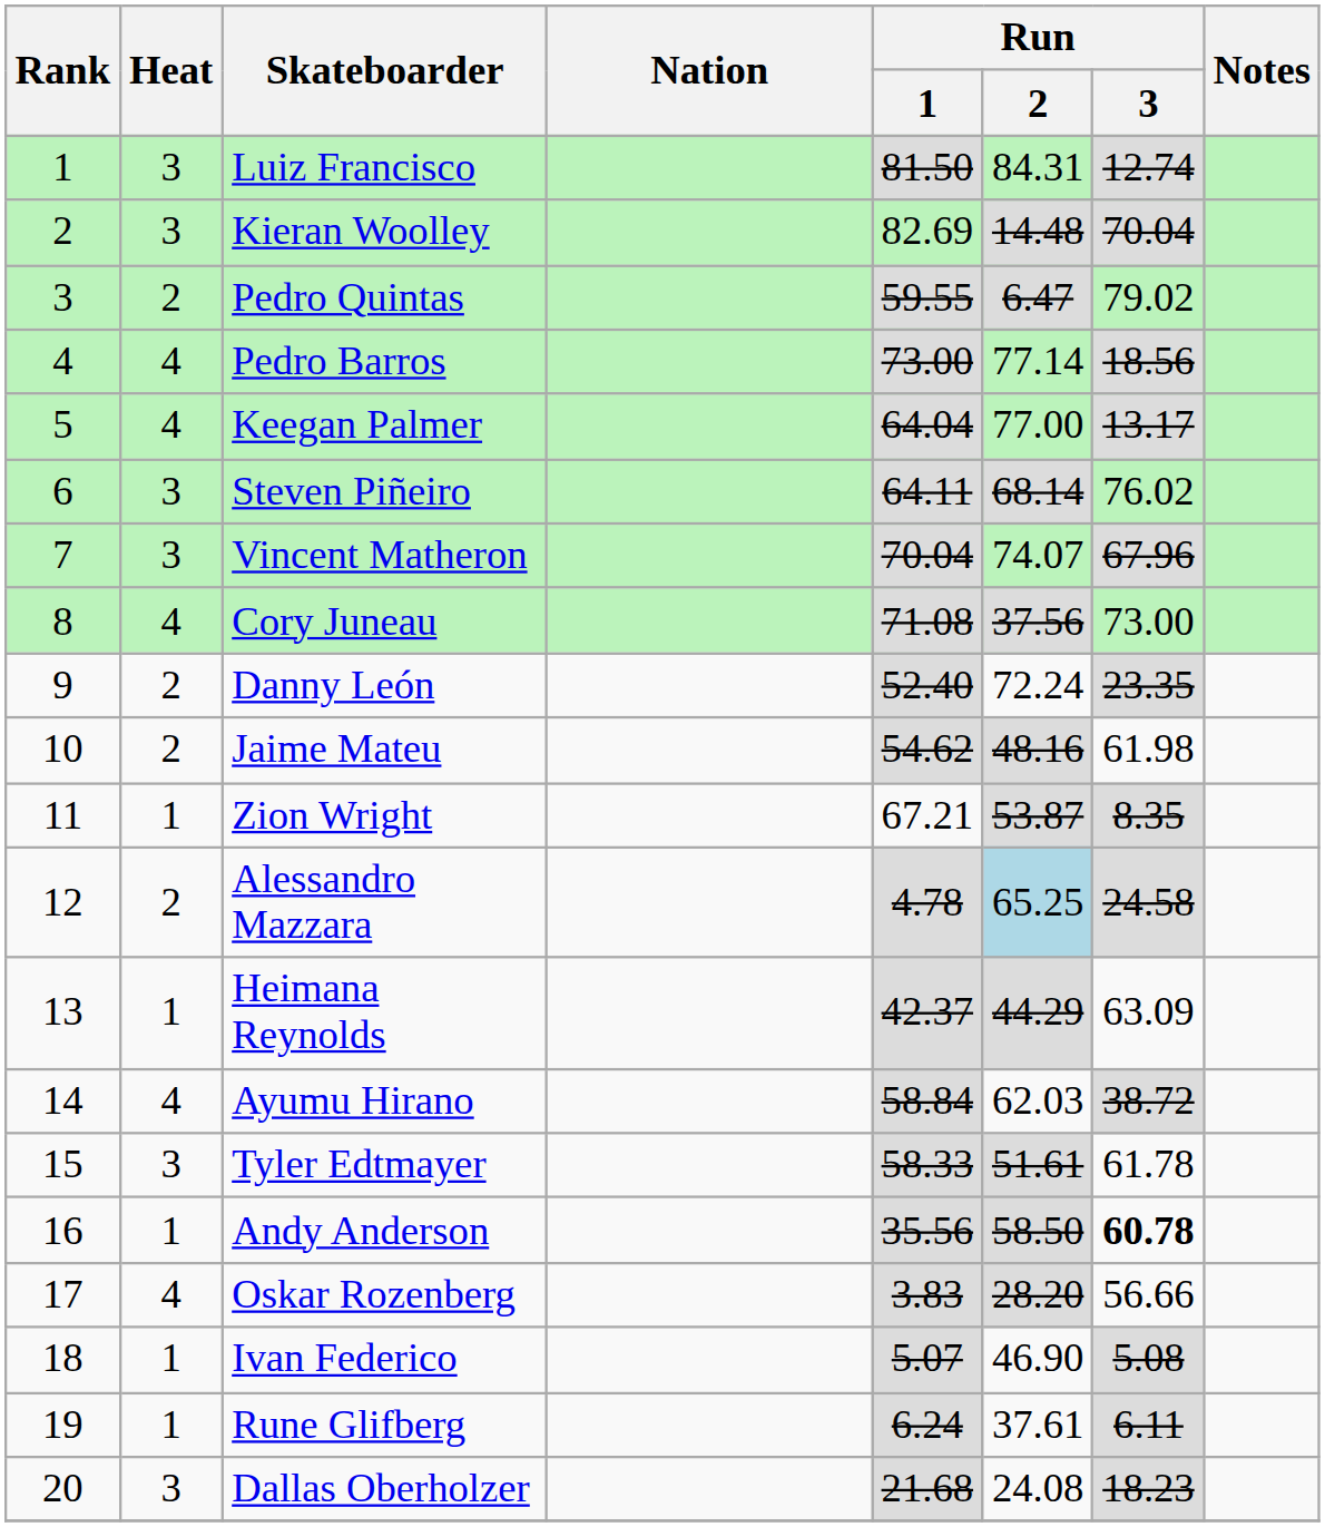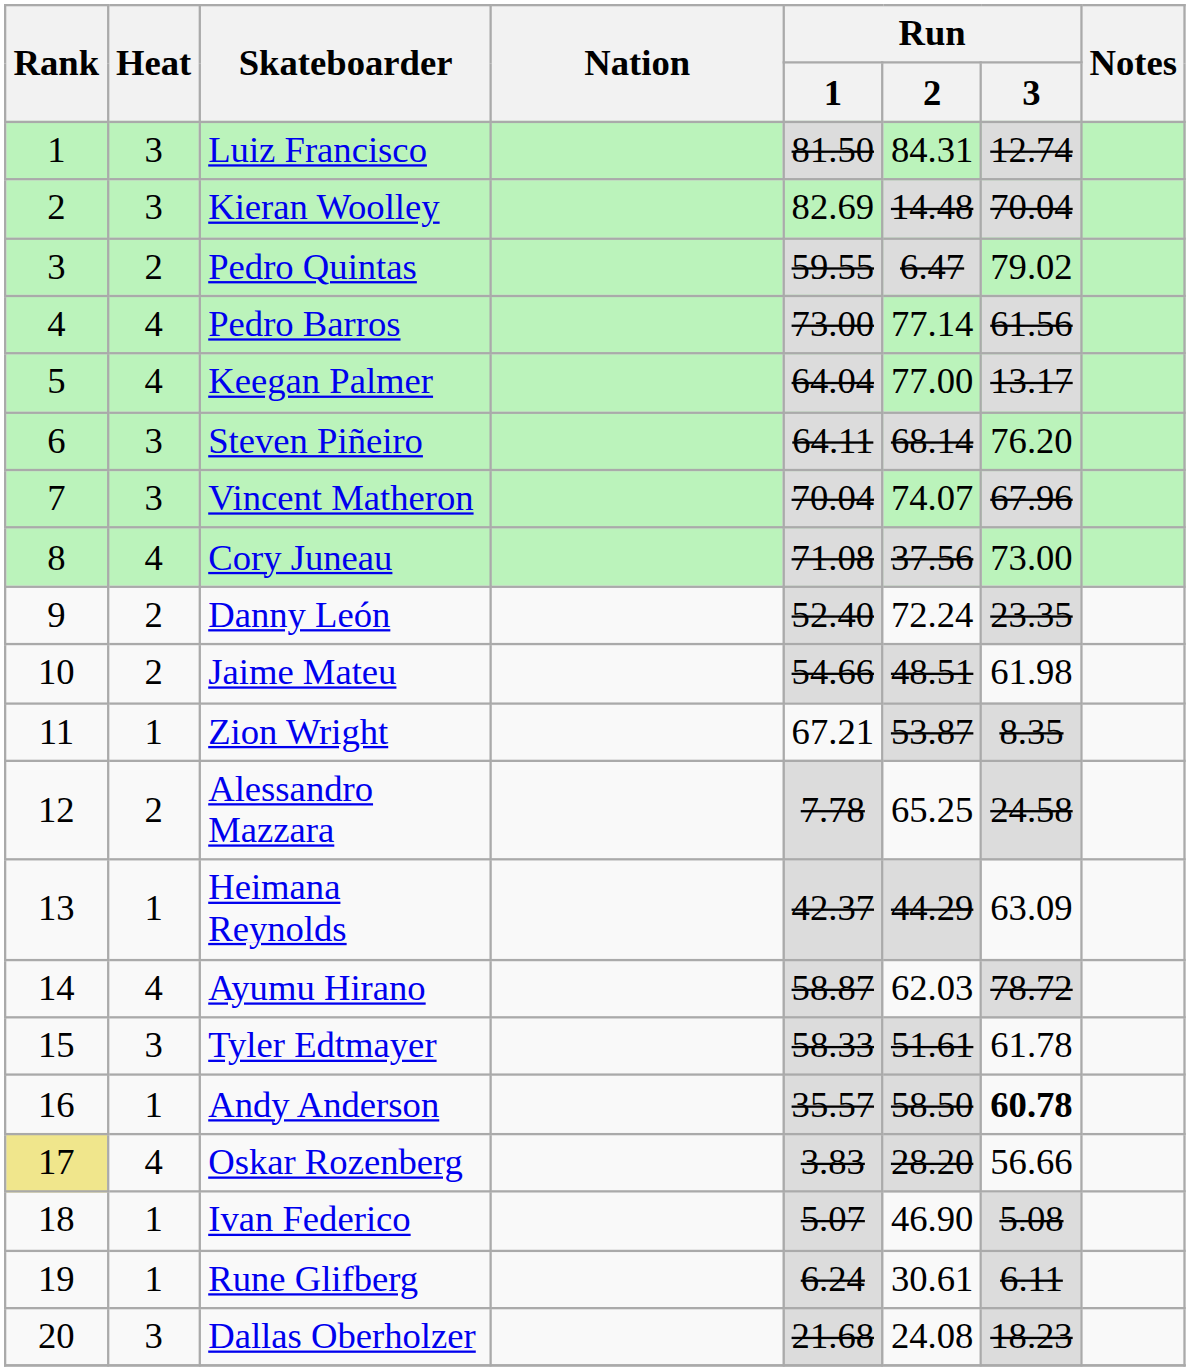 <table class="wikitable sortable" style="text-align:center">
 <tr>
 <th rowspan="2" width="30">Rank</th>
 <th rowspan="2" width="30">Heat</th>
 <th rowspan="2" width="120">Skateboarder</th>
 <th rowspan="2" width="120">Nation</th>
 <th colspan="3">Run</th>
 <th rowspan="2" width="30">Notes</th>
 </tr>
 <tr>
 <th width="20">1</th>
 <th width="20">2</th>
 <th width="20">3</th>
 </tr>
 <tr bgcolor="bbf3bb">
 <td>1</td>
 <td>3</td>
 <td align="left"><a href='#'>Luiz Francisco</a></td>
 <td align="left"></td>
 <td bgcolor="gainsboro"><s>81.50</s></td>
 <td>84.31</td>
 <td bgcolor="gainsboro"><s>12.74</s></td>
 <td></td>
 </tr>
 <tr bgcolor="bbf3bb">
 <td>2</td>
 <td>3</td>
 <td align="left"><a href='#'>Kieran Woolley</a></td>
 <td align="left"></td>
 <td>82.69</td>
 <td bgcolor="gainsboro"><s>14.48</s></td>
 <td bgcolor="gainsboro"><s>70.04</s></td>
 <td></td>
 </tr>
 <tr bgcolor="bbf3bb">
 <td>3</td>
 <td>2</td>
 <td align="left"><a href='#'>Pedro Quintas</a></td>
 <td align="left"></td>
 <td bgcolor="gainsboro"><s>59.55</s></td>
 <td bgcolor="gainsboro"><s>6.47</s></td>
 <td>79.02</td>
 <td></td>
 </tr>
 <tr bgcolor="bbf3bb">
 <td>4</td>
 <td>4</td>
 <td align="left"><a href='#'>Pedro Barros</a></td>
 <td align="left"></td>
 <td bgcolor="gainsboro"><s>73.00</s></td>
 <td>77.14</td>
-<td bgcolor="gainsboro"><s>18.56</s></td>
+<td bgcolor="gainsboro"><s>61.56</s></td>
 <td></td>
 </tr>
 <tr bgcolor="bbf3bb">
 <td>5</td>
 <td>4</td>
 <td align="left"><a href='#'>Keegan Palmer</a></td>
 <td align="left"></td>
 <td bgcolor="gainsboro"><s>64.04</s></td>
 <td>77.00</td>
 <td bgcolor="gainsboro"><s>13.17</s></td>
 <td></td>
 </tr>
 <tr bgcolor="bbf3bb">
 <td>6</td>
 <td>3</td>
 <td align="left"><a href='#'>Steven Piñeiro</a></td>
 <td align="left"></td>
 <td bgcolor="gainsboro"><s>64.11</s></td>
 <td bgcolor="gainsboro"><s>68.14</s></td>
-<td>76.02</td>
+<td>76.20</td>
 <td></td>
 </tr>
 <tr bgcolor="bbf3bb">
 <td>7</td>
 <td>3</td>
 <td align="left"><a href='#'>Vincent Matheron</a></td>
 <td align="left"></td>
 <td bgcolor="gainsboro"><s>70.04</s></td>
 <td>74.07</td>
 <td bgcolor="gainsboro"><s>67.96</s></td>
 <td></td>
 </tr>
 <tr bgcolor="bbf3bb">
 <td>8</td>
 <td>4</td>
 <td align="left"><a href='#'>Cory Juneau</a></td>
 <td align="left"></td>
 <td bgcolor="gainsboro"><s>71.08</s></td>
 <td bgcolor="gainsboro"><s>37.56</s></td>
 <td>73.00</td>
 <td></td>
 </tr>
 <tr>
 <td>9</td>
 <td>2</td>
 <td align="left"><a href='#'>Danny León</a></td>
 <td align="left"></td>
 <td bgcolor="gainsboro"><s>52.40</s></td>
 <td>72.24</td>
 <td bgcolor="gainsboro"><s>23.35</s></td>
 <td></td>
 </tr>
 <tr>
 <td>10</td>
 <td>2</td>
 <td align="left"><a href='#'>Jaime Mateu</a></td>
 <td align="left"></td>
-<td bgcolor="gainsboro"><s>54.62</s></td>
-<td bgcolor="gainsboro"><s>48.16</s></td>
+<td bgcolor="gainsboro"><s>54.66</s></td>
+<td bgcolor="gainsboro"><s>48.51</s></td>
 <td>61.98</td>
 <td></td>
 </tr>
 <tr>
 <td>11</td>
 <td>1</td>
 <td align="left"><a href='#'>Zion Wright</a></td>
 <td align="left"></td>
 <td>67.21</td>
 <td bgcolor="gainsboro"><s>53.87</s></td>
 <td bgcolor="gainsboro"><s>8.35</s></td>
 <td></td>
 </tr>
 <tr>
 <td>12</td>
 <td>2</td>
 <td align="left"><a href='#'>Alessandro Mazzara</a></td>
 <td align="left"></td>
-<td bgcolor="gainsboro"><s>4.78</s></td>
-<td style="background: lightblue;">65.25</td>
+<td bgcolor="gainsboro"><s>7.78</s></td>
+<td>65.25</td>
 <td bgcolor="gainsboro"><s>24.58</s></td>
 <td></td>
 </tr>
 <tr>
 <td>13</td>
 <td>1</td>
 <td align="left"><a href='#'>Heimana Reynolds</a></td>
 <td align="left"></td>
 <td bgcolor="gainsboro"><s>42.37</s></td>
 <td bgcolor="gainsboro"><s>44.29</s></td>
 <td>63.09</td>
 <td></td>
 </tr>
 <tr>
 <td>14</td>
 <td>4</td>
 <td align="left"><a href='#'>Ayumu Hirano</a></td>
 <td align="left"></td>
-<td bgcolor="gainsboro"><s>58.84</s></td>
+<td bgcolor="gainsboro"><s>58.87</s></td>
 <td>62.03</td>
-<td bgcolor="gainsboro"><s>38.72</s></td>
+<td bgcolor="gainsboro"><s>78.72</s></td>
 <td></td>
 </tr>
 <tr>
 <td>15</td>
 <td>3</td>
 <td align="left"><a href='#'>Tyler Edtmayer</a></td>
 <td align="left"></td>
 <td bgcolor="gainsboro"><s>58.33</s></td>
 <td bgcolor="gainsboro"><s>51.61</s></td>
 <td>61.78</td>
 <td></td>
 </tr>
 <tr>
 <td>16</td>
 <td>1</td>
 <td align="left"><a href='#'>Andy Anderson</a></td>
 <td align="left"></td>
-<td bgcolor="gainsboro"><s>35.56</s></td>
+<td bgcolor="gainsboro"><s>35.57</s></td>
 <td bgcolor="gainsboro"><s>58.50</s></td>
 <td><strong>60.78</strong></td>
 <td></td>
 </tr>
 <tr>
-<td>17</td>
+<td style="background: khaki;">17</td>
 <td>4</td>
 <td align="left"><a href='#'>Oskar Rozenberg</a></td>
 <td align="left"></td>
 <td bgcolor="gainsboro"><s>3.83</s></td>
 <td bgcolor="gainsboro"><s>28.20</s></td>
 <td>56.66</td>
 <td></td>
 </tr>
 <tr>
 <td>18</td>
 <td>1</td>
 <td align="left"><a href='#'>Ivan Federico</a></td>
 <td align="left"></td>
 <td bgcolor="gainsboro"><s>5.07</s></td>
 <td>46.90</td>
 <td bgcolor="gainsboro"><s>5.08</s></td>
 <td></td>
 </tr>
 <tr>
 <td>19</td>
 <td>1</td>
 <td align="left"><a href='#'>Rune Glifberg</a></td>
 <td align="left"></td>
 <td bgcolor="gainsboro"><s>6.24</s></td>
-<td>37.61</td>
+<td>30.61</td>
 <td bgcolor="gainsboro"><s>6.11</s></td>
 <td></td>
 </tr>
 <tr>
 <td>20</td>
 <td>3</td>
 <td align="left"><a href='#'>Dallas Oberholzer</a></td>
 <td align="left"></td>
 <td bgcolor="gainsboro"><s>21.68</s></td>
 <td>24.08</td>
 <td bgcolor="gainsboro"><s>18.23</s></td>
 <td></td>
 </tr>
 <tr>
 </tr>
 </table>
